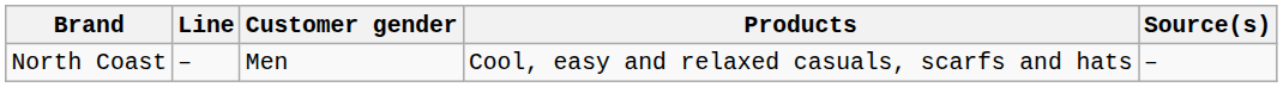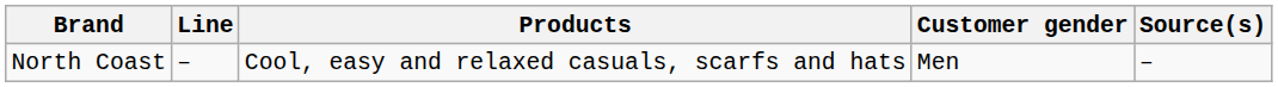 <table class="wikitable">
 <tr>
 <th>Brand</th>
 <th>Line</th>
+<th>Products</th>
 <th>Customer gender</th>
-<th>Products</th>
 <th>Source(s)</th>
 </tr>
 <tr>
 <td>North Coast</td>
 <td>–</td>
+<td>Cool, easy and relaxed casuals, scarfs and hats</td>
 <td>Men</td>
-<td>Cool, easy and relaxed casuals, scarfs and hats</td>
 <td>–</td>
 </tr>
 </table>
